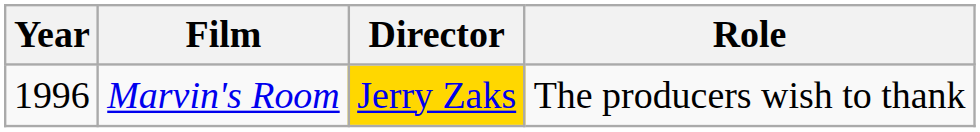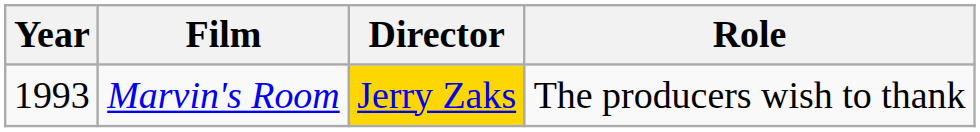 <table class="wikitable">
 <tr>
 <th>Year</th>
 <th>Film</th>
 <th>Director</th>
 <th>Role</th>
 </tr>
 <tr>
-<td>1996</td>
+<td>1993</td>
 <td><em><a href='#'>Marvin's Room</a></em></td>
 <td style="background: gold;"><a href='#'>Jerry Zaks</a></td>
 <td>The producers wish to thank</td>
 </tr>
 </table>
